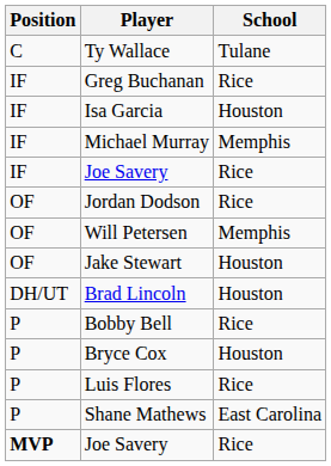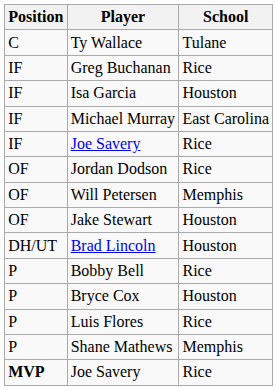 <table class="wikitable">
 <tr>
 <th>Position</th>
 <th>Player</th>
 <th>School</th>
 </tr>
 <tr>
 <td>C</td>
 <td>Ty Wallace</td>
 <td>Tulane</td>
 </tr>
 <tr>
 <td>IF</td>
 <td>Greg Buchanan</td>
 <td>Rice</td>
 </tr>
 <tr>
 <td>IF</td>
 <td>Isa Garcia</td>
 <td>Houston</td>
 </tr>
 <tr>
 <td>IF</td>
 <td>Michael Murray</td>
-<td>Memphis</td>
+<td>East Carolina</td>
 </tr>
 <tr>
 <td>IF</td>
 <td><a href='#'>Joe Savery</a></td>
 <td>Rice</td>
 </tr>
 <tr>
 <td>OF</td>
 <td>Jordan Dodson</td>
 <td>Rice</td>
 </tr>
 <tr>
 <td>OF</td>
 <td>Will Petersen</td>
 <td>Memphis</td>
 </tr>
 <tr>
 <td>OF</td>
 <td>Jake Stewart</td>
 <td>Houston</td>
 </tr>
 <tr>
 <td>DH/UT</td>
 <td><a href='#'>Brad Lincoln</a></td>
 <td>Houston</td>
 </tr>
 <tr>
 <td>P</td>
 <td>Bobby Bell</td>
 <td>Rice</td>
 </tr>
 <tr>
 <td>P</td>
 <td>Bryce Cox</td>
 <td>Houston</td>
 </tr>
 <tr>
 <td>P</td>
 <td>Luis Flores</td>
 <td>Rice</td>
 </tr>
 <tr>
 <td>P</td>
 <td>Shane Mathews</td>
-<td>East Carolina</td>
+<td>Memphis</td>
 </tr>
 <tr>
 <td><strong>MVP</strong></td>
 <td>Joe Savery</td>
 <td>Rice</td>
 </tr>
 </table>
